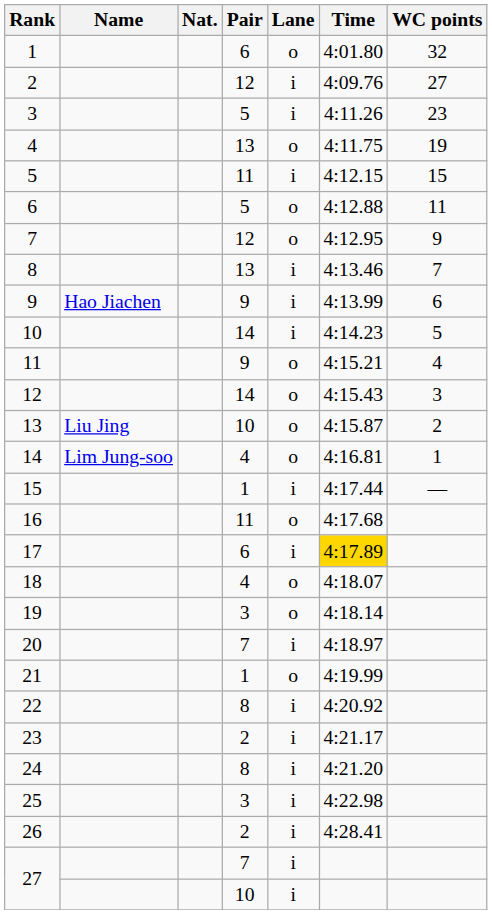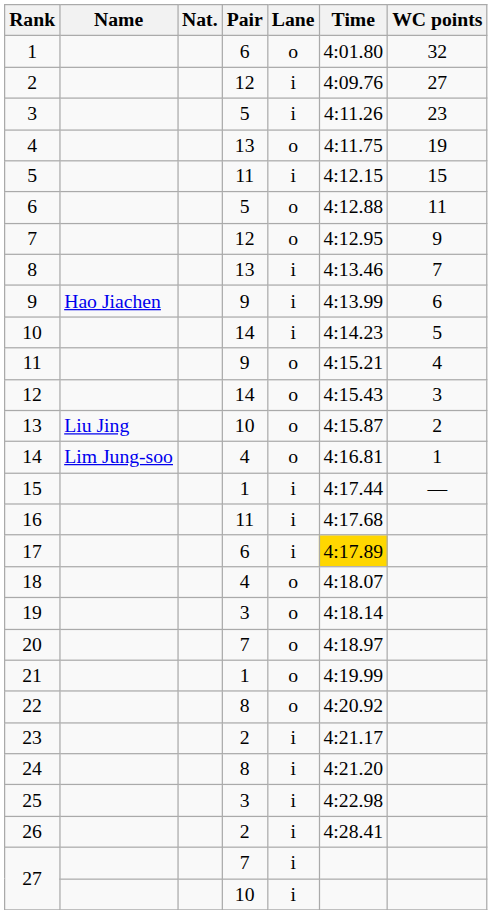 <table class="wikitable sortable" style="text-align:center">
 <tr>
 <th>Rank</th>
 <th>Name</th>
 <th>Nat.</th>
 <th>Pair</th>
 <th>Lane</th>
 <th>Time</th>
 <th>WC points</th>
 </tr>
 <tr>
 <td>1</td>
 <td align=left></td>
 <td></td>
 <td>6</td>
 <td>o</td>
 <td>4:01.80</td>
 <td>32</td>
 </tr>
 <tr>
 <td>2</td>
 <td align=left></td>
 <td></td>
 <td>12</td>
 <td>i</td>
 <td>4:09.76</td>
 <td>27</td>
 </tr>
 <tr>
 <td>3</td>
 <td align=left></td>
 <td></td>
 <td>5</td>
 <td>i</td>
 <td>4:11.26</td>
 <td>23</td>
 </tr>
 <tr>
 <td>4</td>
 <td align=left></td>
 <td></td>
 <td>13</td>
 <td>o</td>
 <td>4:11.75</td>
 <td>19</td>
 </tr>
 <tr>
 <td>5</td>
 <td align=left></td>
 <td></td>
 <td>11</td>
 <td>i</td>
 <td>4:12.15</td>
 <td>15</td>
 </tr>
 <tr>
 <td>6</td>
 <td align=left></td>
 <td></td>
 <td>5</td>
 <td>o</td>
 <td>4:12.88</td>
 <td>11</td>
 </tr>
 <tr>
 <td>7</td>
 <td align=left></td>
 <td></td>
 <td>12</td>
 <td>o</td>
 <td>4:12.95</td>
 <td>9</td>
 </tr>
 <tr>
 <td>8</td>
 <td align=left></td>
 <td></td>
 <td>13</td>
 <td>i</td>
 <td>4:13.46</td>
 <td>7</td>
 </tr>
 <tr>
 <td>9</td>
 <td align=left><a href='#'>Hao Jiachen</a></td>
 <td></td>
 <td>9</td>
 <td>i</td>
 <td>4:13.99</td>
 <td>6</td>
 </tr>
 <tr>
 <td>10</td>
 <td align=left></td>
 <td></td>
 <td>14</td>
 <td>i</td>
 <td>4:14.23</td>
 <td>5</td>
 </tr>
 <tr>
 <td>11</td>
 <td align=left></td>
 <td></td>
 <td>9</td>
 <td>o</td>
 <td>4:15.21</td>
 <td>4</td>
 </tr>
 <tr>
 <td>12</td>
 <td align=left></td>
 <td></td>
 <td>14</td>
 <td>o</td>
 <td>4:15.43</td>
 <td>3</td>
 </tr>
 <tr>
 <td>13</td>
 <td align=left><a href='#'>Liu Jing</a></td>
 <td></td>
 <td>10</td>
 <td>o</td>
 <td>4:15.87</td>
 <td>2</td>
 </tr>
 <tr>
 <td>14</td>
 <td align=left><a href='#'>Lim Jung-soo</a></td>
 <td></td>
 <td>4</td>
 <td>o</td>
 <td>4:16.81</td>
 <td>1</td>
 </tr>
 <tr>
 <td>15</td>
 <td align=left></td>
 <td></td>
 <td>1</td>
 <td>i</td>
 <td>4:17.44</td>
 <td>—</td>
 </tr>
 <tr>
 <td>16</td>
 <td align=left></td>
 <td></td>
 <td>11</td>
-<td>o</td>
+<td>i</td>
 <td>4:17.68</td>
 <td></td>
 </tr>
 <tr>
 <td>17</td>
 <td align=left></td>
 <td></td>
 <td>6</td>
 <td>i</td>
 <td style="background: gold;">4:17.89</td>
 <td></td>
 </tr>
 <tr>
 <td>18</td>
 <td align=left></td>
 <td></td>
 <td>4</td>
 <td>o</td>
 <td>4:18.07</td>
 <td></td>
 </tr>
 <tr>
 <td>19</td>
 <td align=left></td>
 <td></td>
 <td>3</td>
 <td>o</td>
 <td>4:18.14</td>
 <td></td>
 </tr>
 <tr>
 <td>20</td>
 <td align=left></td>
 <td></td>
 <td>7</td>
-<td>i</td>
+<td>o</td>
 <td>4:18.97</td>
 <td></td>
 </tr>
 <tr>
 <td>21</td>
 <td align=left></td>
 <td></td>
 <td>1</td>
 <td>o</td>
 <td>4:19.99</td>
 <td></td>
 </tr>
 <tr>
 <td>22</td>
 <td align=left></td>
 <td></td>
 <td>8</td>
-<td>i</td>
+<td>o</td>
 <td>4:20.92</td>
 <td></td>
 </tr>
 <tr>
 <td>23</td>
 <td align=left></td>
 <td></td>
 <td>2</td>
 <td>i</td>
 <td>4:21.17</td>
 <td></td>
 </tr>
 <tr>
 <td>24</td>
 <td align=left></td>
 <td></td>
 <td>8</td>
 <td>i</td>
 <td>4:21.20</td>
 <td></td>
 </tr>
 <tr>
 <td>25</td>
 <td align=left></td>
 <td></td>
 <td>3</td>
 <td>i</td>
 <td>4:22.98</td>
 <td></td>
 </tr>
 <tr>
 <td>26</td>
 <td align=left></td>
 <td></td>
 <td>2</td>
 <td>i</td>
 <td>4:28.41</td>
 <td></td>
 </tr>
 <tr>
 <td rowspan=2>27</td>
 <td align=left></td>
 <td></td>
 <td>7</td>
 <td>i</td>
 <td></td>
 <td></td>
 </tr>
 <tr>
 <td align=left></td>
 <td></td>
 <td>10</td>
 <td>i</td>
 <td></td>
 <td></td>
 </tr>
 </table>
